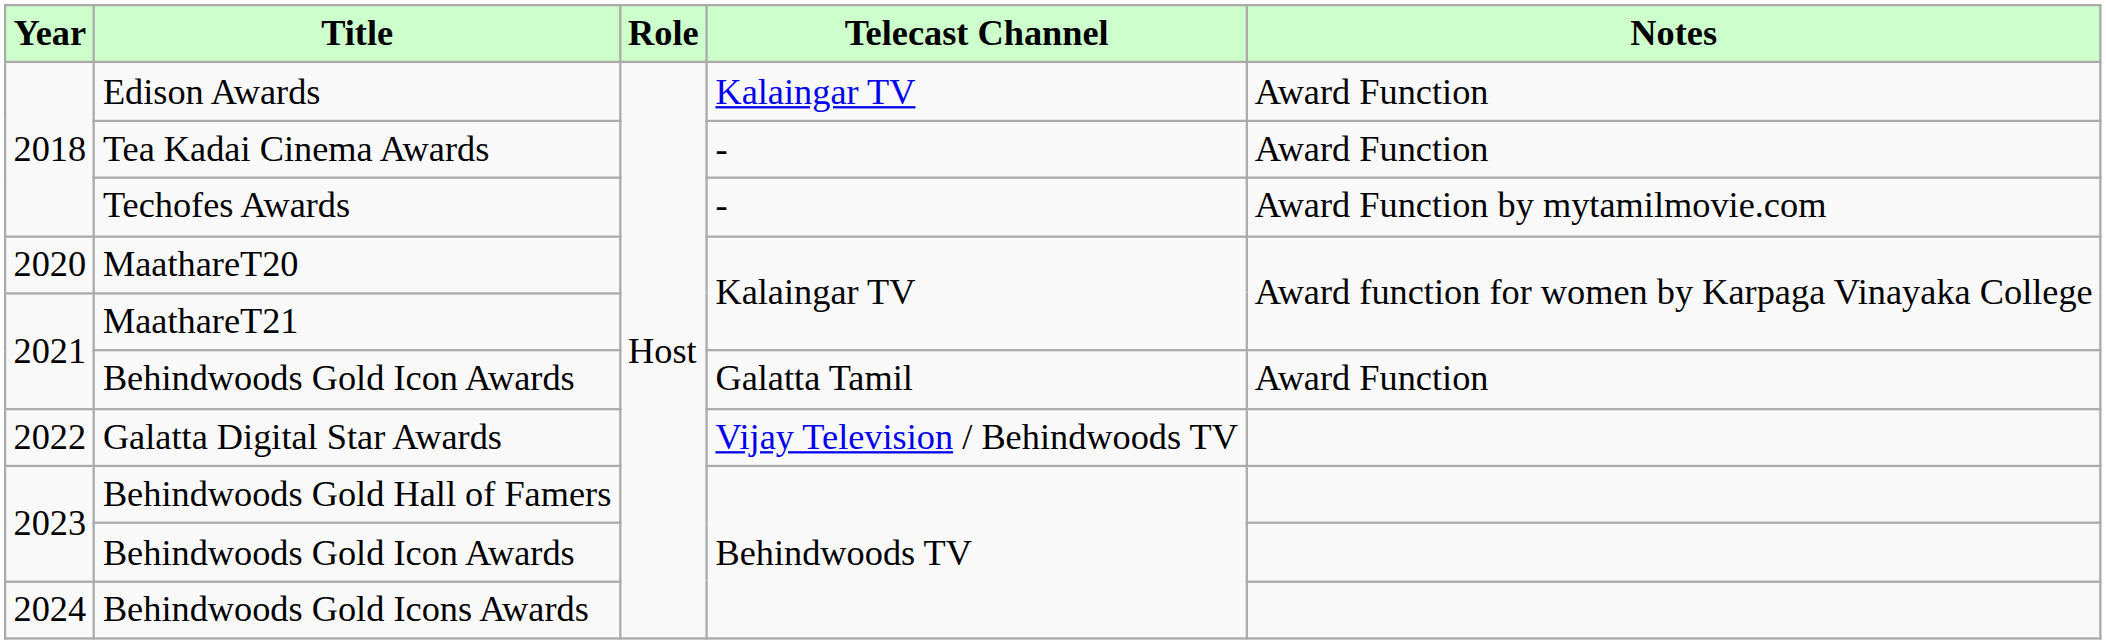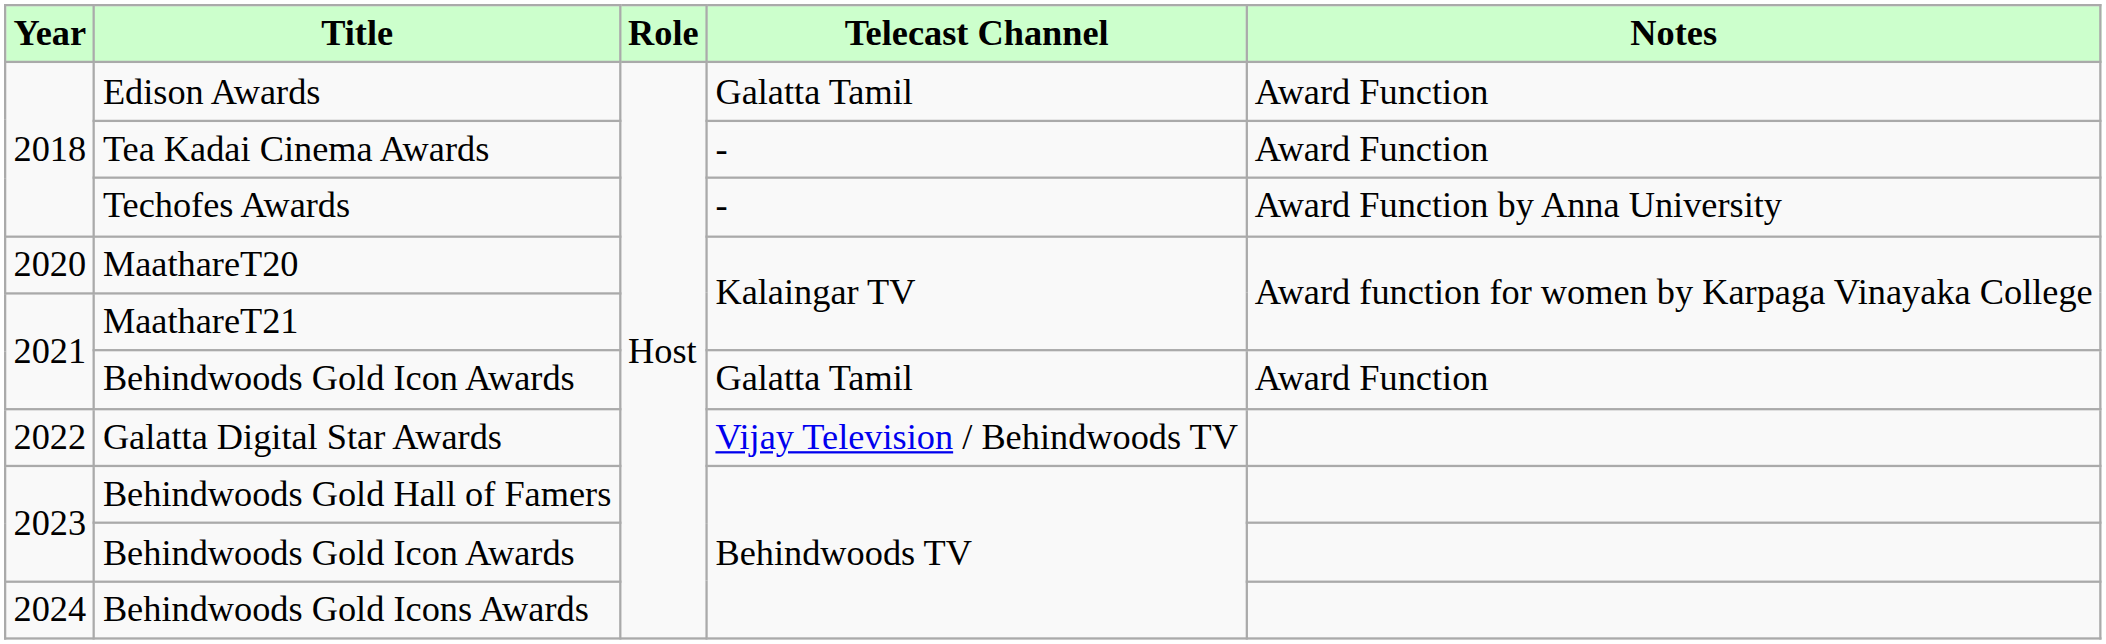 <table class="wikitable">
 <tr>
 <th style="background:#cfc;">Year</th>
 <th style="background:#cfc;">Title</th>
 <th style="background:#cfc;">Role</th>
 <th style="background:#cfc;">Telecast Channel</th>
 <th style="background:#cfc;">Notes</th>
 </tr>
 <tr>
 <td rowspan="3">2018</td>
 <td>Edison Awards</td>
 <td rowspan="10">Host</td>
-<td><a href='#'>Kalaingar TV</a></td>
+<td>Galatta Tamil</td>
 <td>Award Function </td>
 </tr>
 <tr>
 <td>Tea Kadai Cinema Awards</td>
 <td>-</td>
 <td>Award Function</td>
 </tr>
 <tr>
 <td>Techofes Awards</td>
 <td>-</td>
-<td>Award Function by mytamilmovie.com</td>
+<td>Award Function by Anna University</td>
 </tr>
 <tr>
 <td>2020</td>
 <td>MaathareT20</td>
 <td rowspan="2">Kalaingar TV</td>
 <td rowspan="2"> Award function for women by Karpaga Vinayaka College</td>
 </tr>
 <tr>
 <td rowspan="2">2021</td>
 <td>MaathareT21</td>
 </tr>
 <tr>
 <td>Behindwoods Gold Icon Awards</td>
 <td>Galatta Tamil</td>
 <td>Award Function </td>
 </tr>
 <tr>
 <td>2022</td>
 <td>Galatta Digital Star Awards</td>
 <td><a href='#'>Vijay Television</a> / Behindwoods TV</td>
 <td></td>
 </tr>
 <tr>
 <td rowspan="2">2023</td>
 <td>Behindwoods Gold Hall of Famers</td>
 <td rowspan="3">Behindwoods TV</td>
 <td></td>
 </tr>
 <tr>
 <td>Behindwoods Gold Icon Awards</td>
 <td></td>
 </tr>
 <tr>
 <td>2024</td>
 <td>Behindwoods Gold Icons Awards</td>
 <td></td>
 </tr>
 </table>
